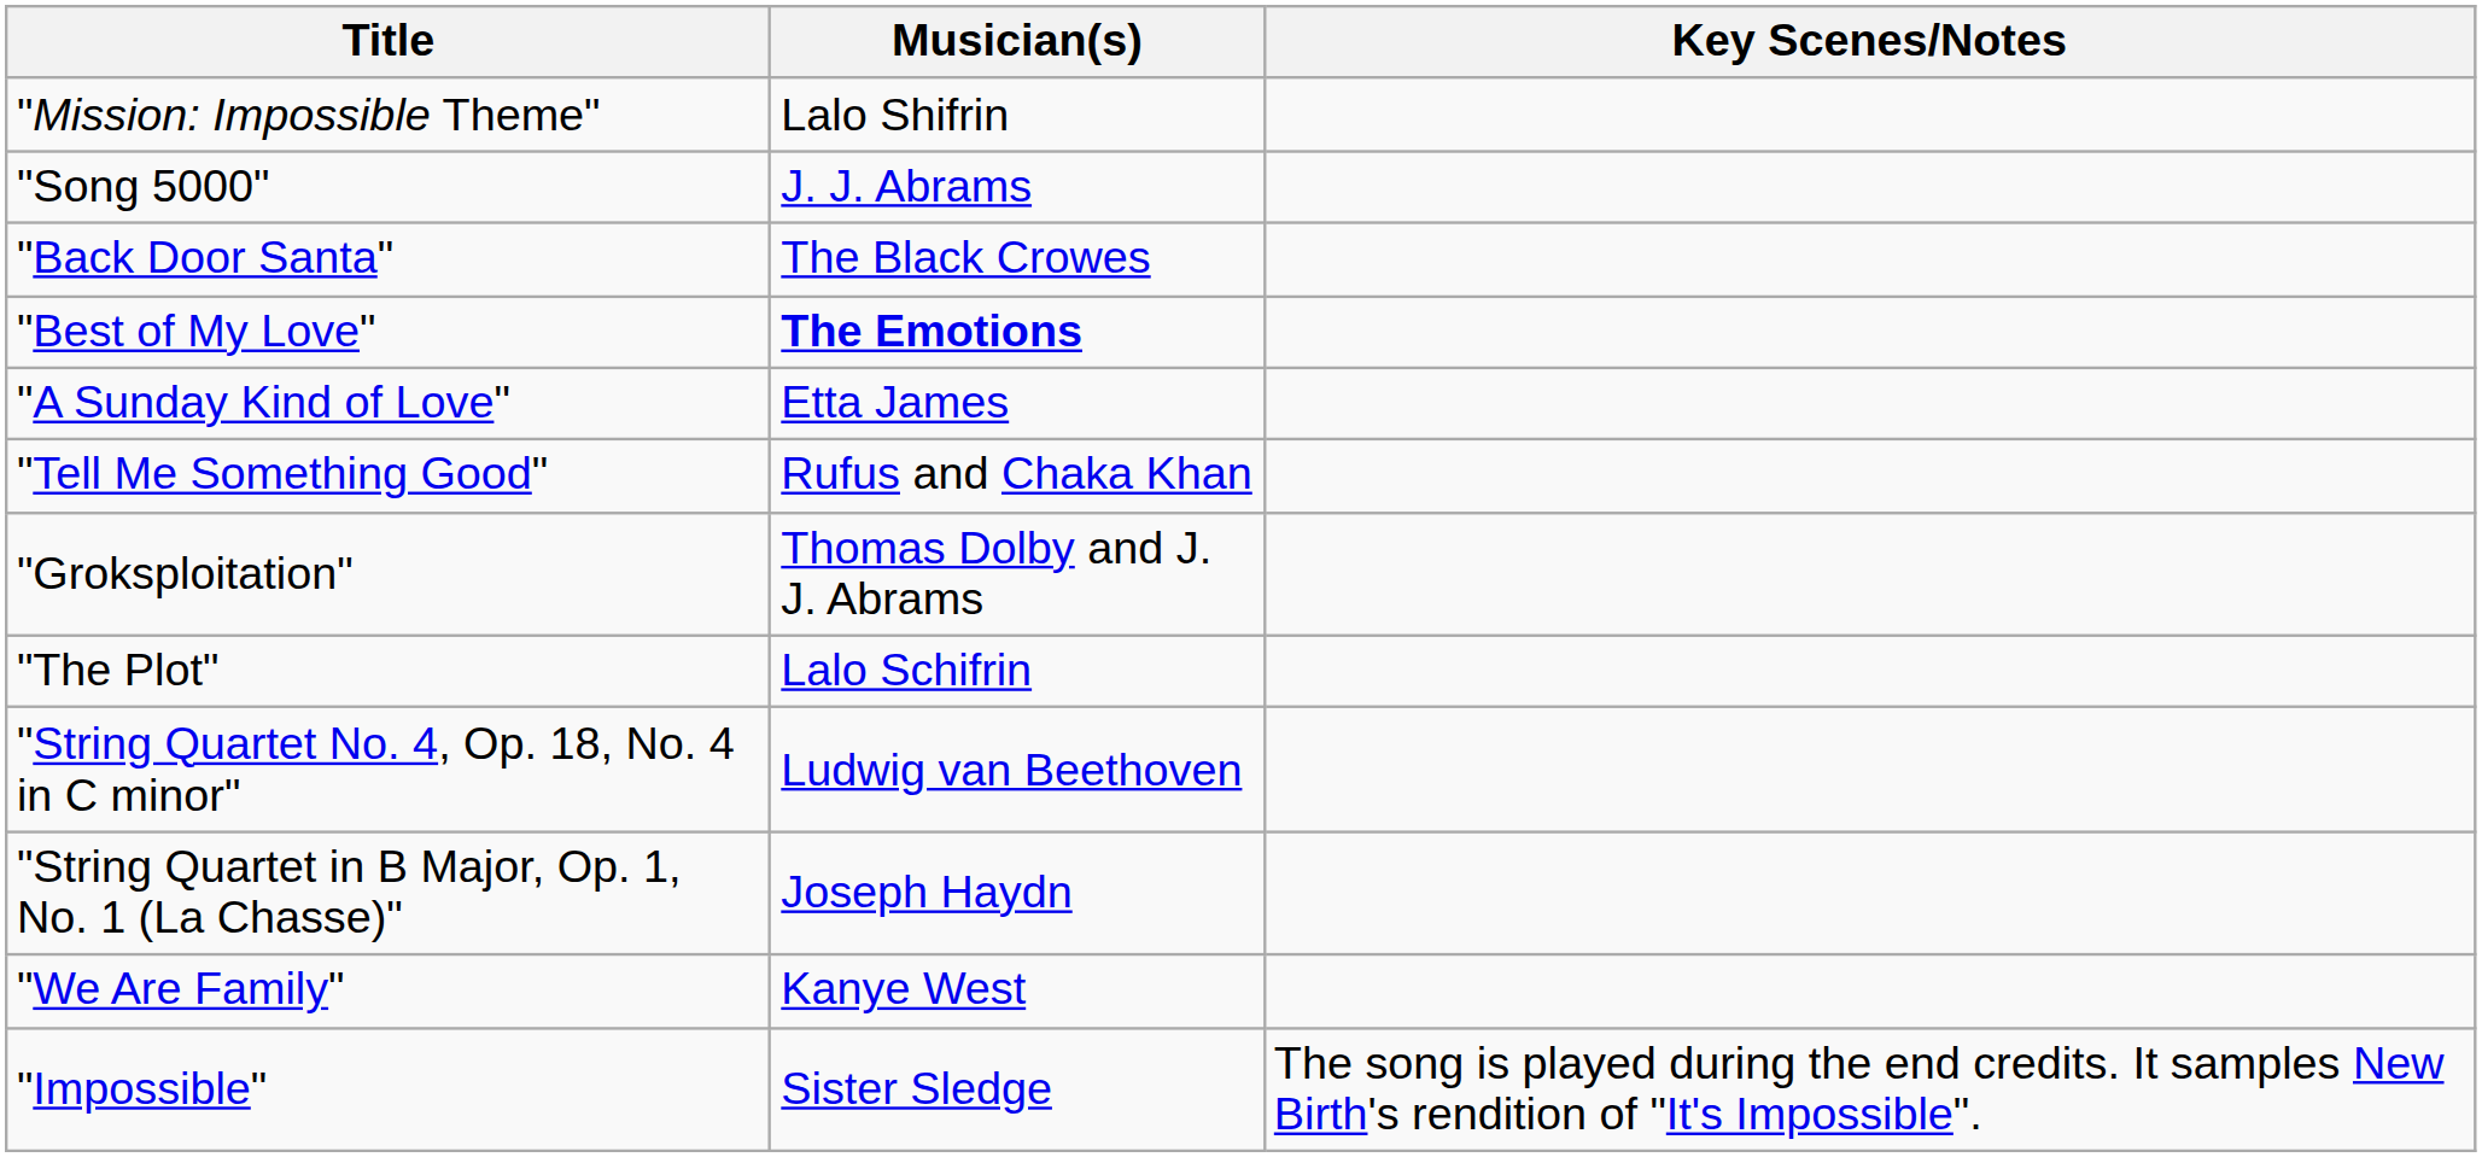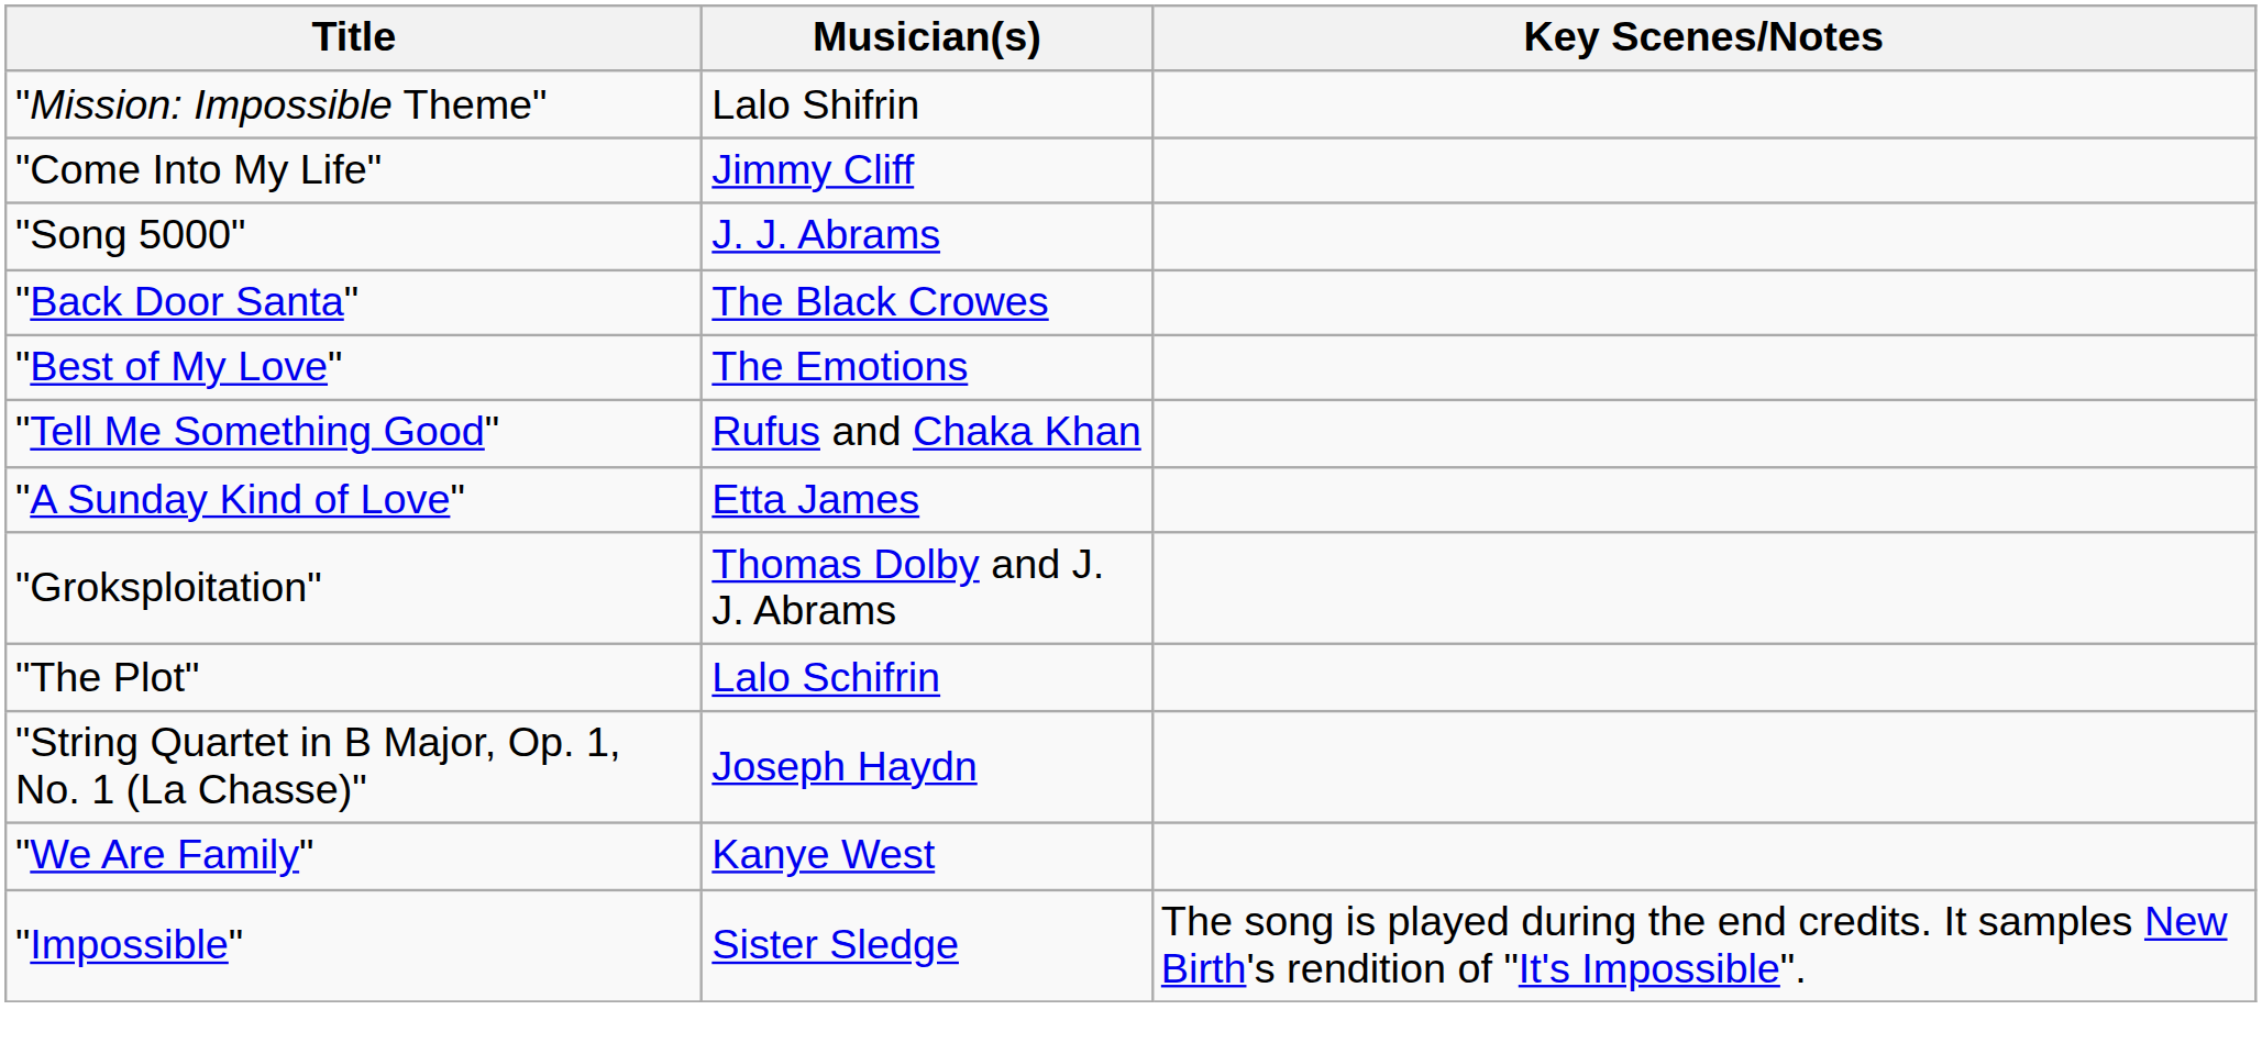 <table class="wikitable">
 <tr>
 <th align="center">Title</th>
 <th align="center">Musician(s)</th>
 <th align="center">Key Scenes/Notes</th>
 </tr>
 <tr>
 <td>"<em>Mission: Impossible</em> Theme"</td>
 <td>Lalo Shifrin</td>
+<td></td>
+</tr>
+<tr>
+<td>"Come Into My Life"</td>
+<td><a href='#'>Jimmy Cliff</a></td>
 <td></td>
 </tr>
 <tr>
 <td>"Song 5000"</td>
 <td><a href='#'>J. J. Abrams</a></td>
 <td></td>
 </tr>
 <tr>
 <td>"<a href='#'>Back Door Santa</a>"</td>
 <td><a href='#'>The Black Crowes</a></td>
 <td></td>
 </tr>
 <tr>
 <td>"<a href='#'>Best of My Love</a>"</td>
-<td><strong><a href='#'>The Emotions</a></strong></td>
+<td><a href='#'>The Emotions</a></td>
+<td></td>
+</tr>
+<tr>
+<td>"<a href='#'>Tell Me Something Good</a>"</td>
+<td><a href='#'>Rufus</a> and <a href='#'>Chaka Khan</a></td>
 <td></td>
 </tr>
 <tr>
 <td>"<a href='#'>A Sunday Kind of Love</a>"</td>
 <td><a href='#'>Etta James</a></td>
-<td></td>
-</tr>
-<tr>
-<td>"<a href='#'>Tell Me Something Good</a>"</td>
-<td><a href='#'>Rufus</a> and <a href='#'>Chaka Khan</a></td>
 <td></td>
 </tr>
 <tr>
 <td>"Groksploitation"</td>
 <td><a href='#'>Thomas Dolby</a> and J. J. Abrams</td>
 <td></td>
 </tr>
 <tr>
 <td>"The Plot"</td>
 <td><a href='#'>Lalo Schifrin</a></td>
-<td></td>
-</tr>
-<tr>
-<td>"<a href='#'>String Quartet No. 4</a>, Op. 18, No. 4 in C minor"</td>
-<td><a href='#'>Ludwig van Beethoven</a></td>
 <td></td>
 </tr>
 <tr>
 <td>"String Quartet in B Major, Op. 1, No. 1 (La Chasse)"</td>
 <td><a href='#'>Joseph Haydn</a></td>
 <td></td>
 </tr>
 <tr>
 <td>"<a href='#'>We Are Family</a>"</td>
 <td><a href='#'>Kanye West</a></td>
 <td></td>
 </tr>
 <tr>
 <td>"<a href='#'>Impossible</a>"</td>
 <td><a href='#'>Sister Sledge</a></td>
 <td>The song is played during the end credits. It samples <a href='#'>New Birth</a>'s rendition of "<a href='#'>It's Impossible</a>".</td>
 </tr>
 </table>
